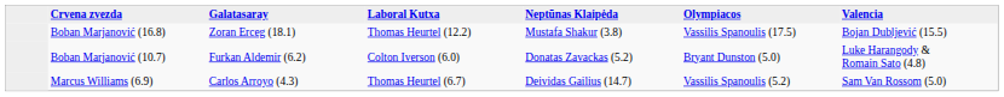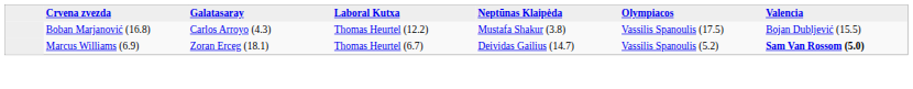 <table cellspacing="0" cellpadding="3" style="background-color: #f9f9f9; font-size: 90%; text-align: right; border:1px solid #aaa;">
 <tr>
 <th width=50 bgcolor=#eee></th>
 <th bgcolor=#eee width=200 align=left> <a href='#'>Crvena zvezda</a></th>
 <th bgcolor=#eee width=200 align=left> <a href='#'>Galatasaray</a></th>
 <th bgcolor=#eee width=200 align=left> <a href='#'>Laboral Kutxa</a></th>
 <th bgcolor=#eee width=200 align=left> <a href='#'>Neptūnas Klaipėda</a></th>
 <th bgcolor=#eee width=200 align=left> <a href='#'>Olympiacos</a></th>
 <th bgcolor=#eee width=200 align=left> <a href='#'>Valencia</a></th>
 </tr>
 <tr style=>
 <td bgcolor=#eee></td>
 <td align=left> <a href='#'>Boban Marjanović</a> (16.8)</td>
-<td align=left> <a href='#'>Zoran Erceg</a> (18.1)</td>
+<td align=left> <a href='#'>Carlos Arroyo</a> (4.3)</td>
 <td align=left> <a href='#'>Thomas Heurtel</a> (12.2)</td>
 <td align=left> <a href='#'>Mustafa Shakur</a> (3.8)</td>
 <td align=left> <a href='#'>Vassilis Spanoulis</a> (17.5)</td>
 <td align=left> <a href='#'>Bojan Dubljević</a> (15.5)</td>
 </tr>
 <tr style=>
 <td bgcolor=#eee></td>
-<td align=left> <a href='#'>Boban Marjanović</a> (10.7)</td>
-<td align=left> <a href='#'>Furkan Aldemir</a> (6.2)</td>
-<td align=left> <a href='#'>Colton Iverson</a> (6.0)</td>
-<td align=left> <a href='#'>Donatas Zavackas</a> (5.2)</td>
-<td align=left> <a href='#'>Bryant Dunston</a> (5.0)</td>
-<td align=left> <a href='#'>Luke Harangody</a> & <br> <a href='#'>Romain Sato</a> (4.8)</td>
-</tr>
-<tr style=>
-<td bgcolor=#eee></td>
 <td align=left> <a href='#'>Marcus Williams</a> (6.9)</td>
-<td align=left> <a href='#'>Carlos Arroyo</a> (4.3)</td>
+<td align=left> <a href='#'>Zoran Erceg</a> (18.1)</td>
 <td align=left> <a href='#'>Thomas Heurtel</a> (6.7)</td>
 <td align=left> <a href='#'>Deividas Gailius</a> (14.7)</td>
 <td align=left> <a href='#'>Vassilis Spanoulis</a> (5.2)</td>
-<td align=left> <a href='#'>Sam Van Rossom</a> (5.0)</td>
+<td align=left><strong> <a href='#'>Sam Van Rossom</a> (5.0)</strong></td>
 </tr>
 </table>
